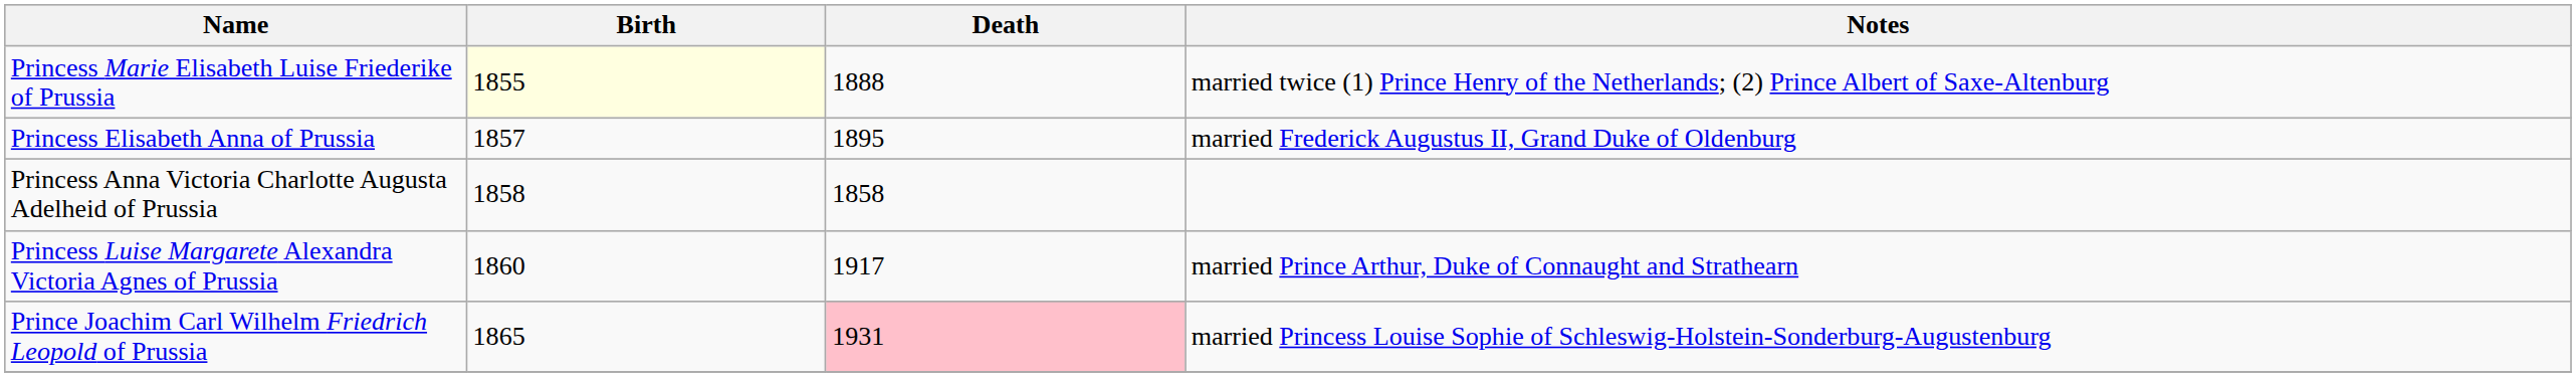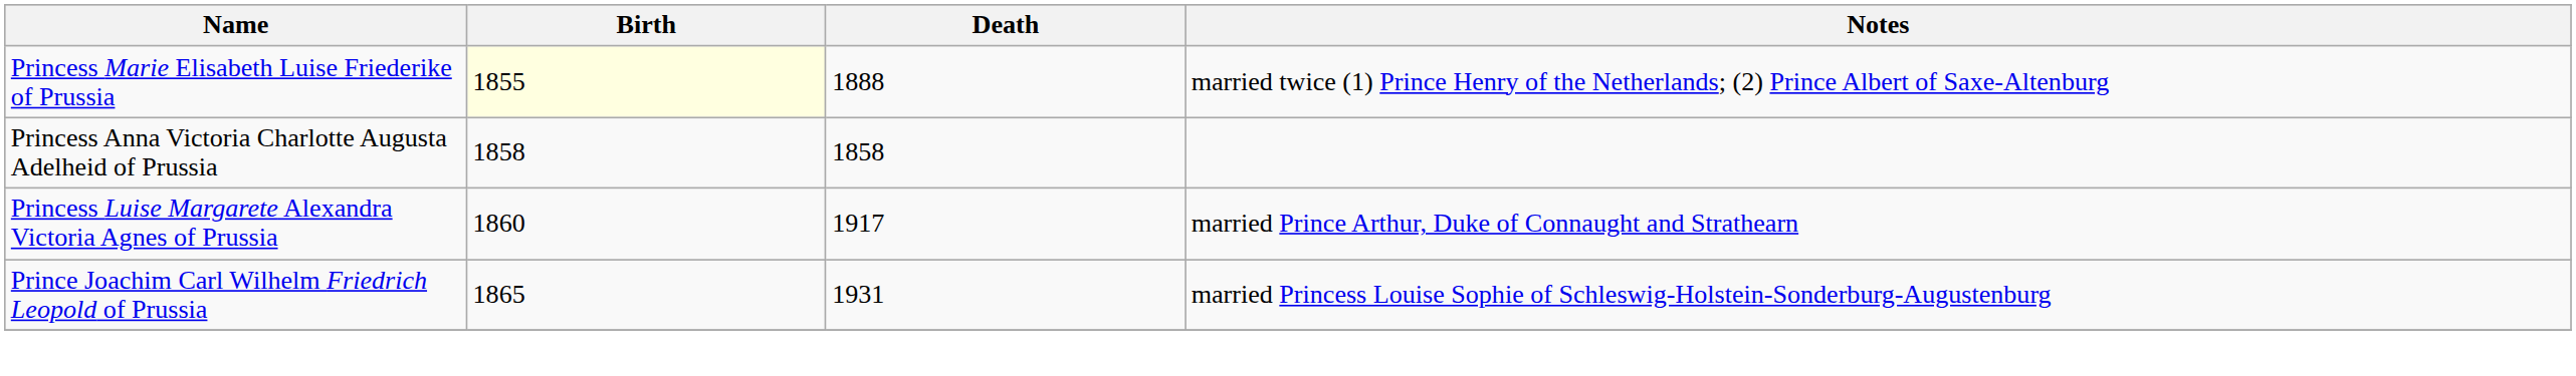 <table class="wikitable sortable">
 <tr>
 <th width="18%">Name</th>
 <th width="14%">Birth</th>
 <th width="14%">Death</th>
 <th width="62%">Notes</th>
 </tr>
 <tr>
 <td><a href='#'>Princess <em>Marie</em> Elisabeth Luise Friederike of Prussia</a></td>
 <td style="background: lightyellow;">1855</td>
 <td>1888</td>
 <td>married twice (1) <a href='#'>Prince Henry of the Netherlands</a>; (2) <a href='#'>Prince Albert of Saxe-Altenburg</a></td>
-</tr>
-<tr>
-<td><a href='#'>Princess Elisabeth Anna of Prussia</a></td>
-<td>1857</td>
-<td>1895</td>
-<td>married <a href='#'>Frederick Augustus II, Grand Duke of Oldenburg</a></td>
 </tr>
 <tr>
 <td>Princess Anna Victoria Charlotte Augusta Adelheid of Prussia</td>
 <td>1858</td>
 <td>1858</td>
 <td></td>
 </tr>
 <tr>
 <td><a href='#'>Princess <em>Luise Margarete</em> Alexandra Victoria Agnes of Prussia</a></td>
 <td>1860</td>
 <td>1917</td>
 <td>married <a href='#'>Prince Arthur, Duke of Connaught and Strathearn</a></td>
 </tr>
 <tr>
 <td><a href='#'>Prince Joachim Carl Wilhelm <em>Friedrich Leopold</em> of Prussia</a></td>
 <td>1865</td>
-<td style="background: pink;">1931</td>
+<td>1931</td>
 <td>married <a href='#'>Princess Louise Sophie of Schleswig-Holstein-Sonderburg-Augustenburg</a></td>
 </tr>
 <tr>
 </tr>
 </table>
